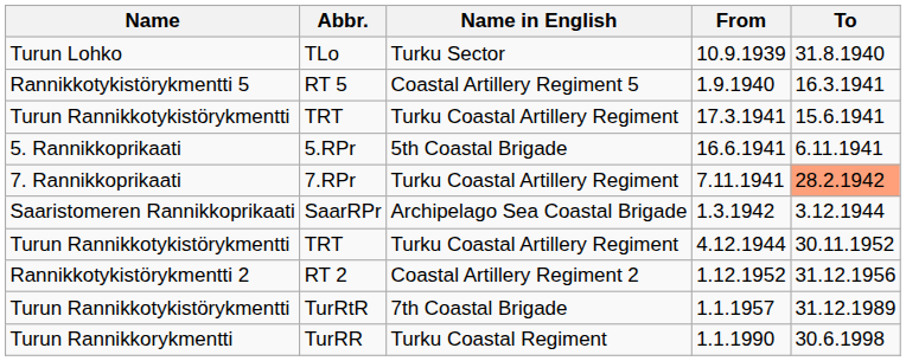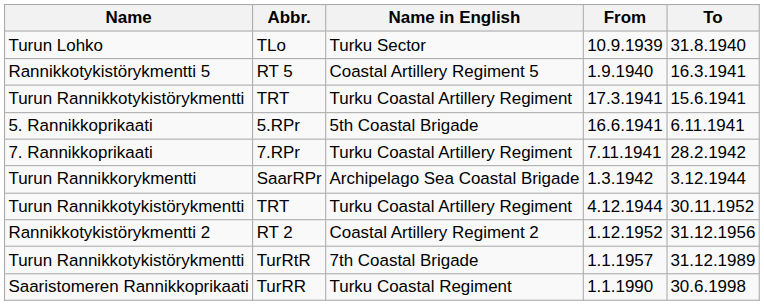 <table class="wikitable">
 <tr>
 <th>Name</th>
 <th>Abbr.</th>
 <th>Name in English</th>
 <th>From</th>
 <th>To</th>
 </tr>
 <tr>
 <td>Turun Lohko</td>
 <td>TLo</td>
 <td>Turku Sector</td>
 <td>10.9.1939</td>
 <td>31.8.1940</td>
 </tr>
 <tr>
 <td>Rannikkotykistörykmentti 5</td>
 <td>RT 5</td>
 <td>Coastal Artillery Regiment 5</td>
 <td>1.9.1940</td>
 <td>16.3.1941</td>
 </tr>
 <tr>
 <td>Turun Rannikkotykistörykmentti</td>
 <td>TRT</td>
 <td>Turku Coastal Artillery Regiment</td>
 <td>17.3.1941</td>
 <td>15.6.1941</td>
 </tr>
 <tr>
 <td>5. Rannikkoprikaati</td>
 <td>5.RPr</td>
 <td>5th Coastal Brigade</td>
 <td>16.6.1941</td>
 <td>6.11.1941</td>
 </tr>
 <tr>
 <td>7. Rannikkoprikaati</td>
 <td>7.RPr</td>
 <td>Turku Coastal Artillery Regiment</td>
 <td>7.11.1941</td>
-<td style="background: lightsalmon;">28.2.1942</td>
+<td>28.2.1942</td>
 </tr>
 <tr>
-<td>Saaristomeren Rannikkoprikaati</td>
+<td>Turun Rannikkorykmentti</td>
 <td>SaarRPr</td>
 <td>Archipelago Sea Coastal Brigade</td>
 <td>1.3.1942</td>
 <td>3.12.1944</td>
 </tr>
 <tr>
 <td>Turun Rannikkotykistörykmentti</td>
 <td>TRT</td>
 <td>Turku Coastal Artillery Regiment</td>
 <td>4.12.1944</td>
 <td>30.11.1952</td>
 </tr>
 <tr>
 <td>Rannikkotykistörykmentti 2</td>
 <td>RT 2</td>
 <td>Coastal Artillery Regiment 2</td>
 <td>1.12.1952</td>
 <td>31.12.1956</td>
 </tr>
 <tr>
 <td>Turun Rannikkotykistörykmentti</td>
 <td>TurRtR</td>
 <td>7th Coastal Brigade</td>
 <td>1.1.1957</td>
 <td>31.12.1989</td>
 </tr>
 <tr>
-<td>Turun Rannikkorykmentti</td>
+<td>Saaristomeren Rannikkoprikaati</td>
 <td>TurRR</td>
 <td>Turku Coastal Regiment</td>
 <td>1.1.1990</td>
 <td>30.6.1998</td>
 </tr>
 </table>
